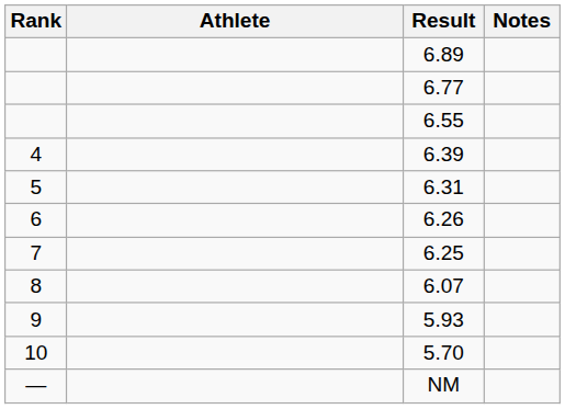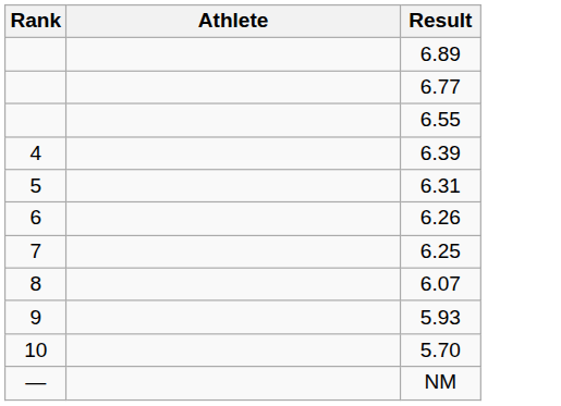 <table class="wikitable" style="text-align:center">
 <tr>
 <th width=40>Rank</th>
 <th width=250>Athlete</th>
 <th width=55>Result</th>
-<th width=50>Notes</th>
 </tr>
 <tr>
 <td></td>
 <td align=left></td>
 <td>6.89</td>
-<td></td>
 </tr>
 <tr>
 <td></td>
 <td align=left></td>
 <td>6.77</td>
-<td></td>
 </tr>
 <tr>
 <td></td>
 <td align=left></td>
 <td>6.55</td>
-<td></td>
 </tr>
 <tr>
 <td>4</td>
 <td align=left></td>
 <td>6.39</td>
-<td></td>
 </tr>
 <tr>
 <td>5</td>
 <td align=left></td>
 <td>6.31</td>
-<td></td>
 </tr>
 <tr>
 <td>6</td>
 <td align=left></td>
 <td>6.26</td>
-<td></td>
 </tr>
 <tr>
 <td>7</td>
 <td align=left></td>
 <td>6.25</td>
-<td></td>
 </tr>
 <tr>
 <td>8</td>
 <td align=left></td>
 <td>6.07</td>
-<td></td>
 </tr>
 <tr>
 <td>9</td>
 <td align=left></td>
 <td>5.93</td>
-<td></td>
 </tr>
 <tr>
 <td>10</td>
 <td align=left></td>
 <td>5.70</td>
-<td></td>
 </tr>
 <tr>
 <td>—</td>
 <td align=left></td>
 <td>NM</td>
-<td></td>
 </tr>
 </table>
